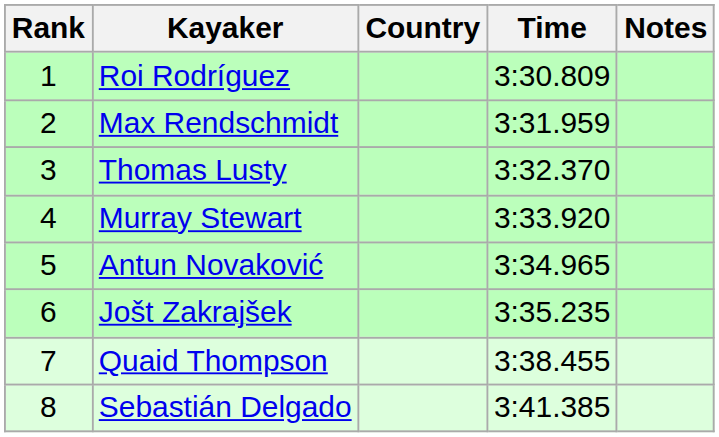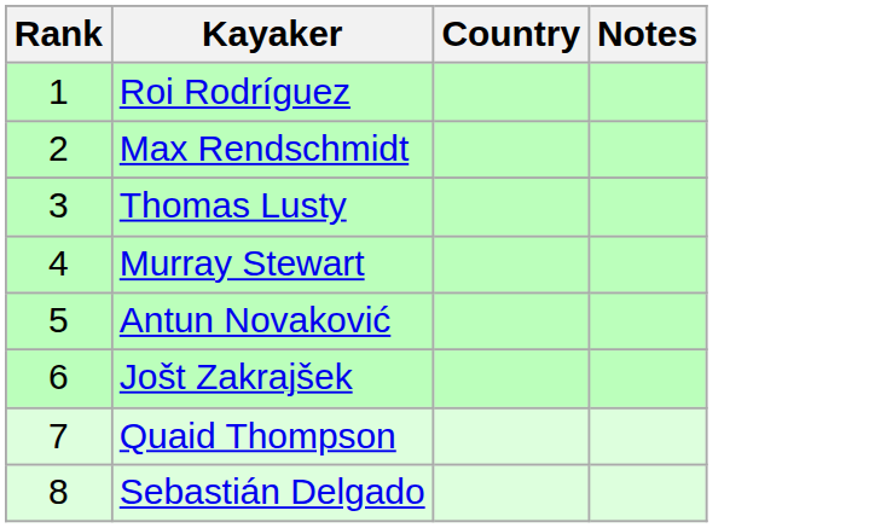 <table class="wikitable" style="text-align:center">
 <tr>
 <th>Rank</th>
 <th>Kayaker</th>
 <th>Country</th>
-<th>Time</th>
 <th>Notes</th>
 </tr>
 <tr bgcolor=bbffbb>
 <td>1</td>
 <td align="left"><a href='#'>Roi Rodríguez</a></td>
 <td align="left"></td>
-<td>3:30.809</td>
 <td></td>
 </tr>
 <tr bgcolor=bbffbb>
 <td>2</td>
 <td align="left"><a href='#'>Max Rendschmidt</a></td>
 <td align="left"></td>
-<td>3:31.959</td>
 <td></td>
 </tr>
 <tr bgcolor=bbffbb>
 <td>3</td>
 <td align="left"><a href='#'>Thomas Lusty</a></td>
 <td align="left"></td>
-<td>3:32.370</td>
 <td></td>
 </tr>
 <tr bgcolor=bbffbb>
 <td>4</td>
 <td align="left"><a href='#'>Murray Stewart</a></td>
 <td align="left"></td>
-<td>3:33.920</td>
 <td></td>
 </tr>
 <tr bgcolor=bbffbb>
 <td>5</td>
 <td align="left"><a href='#'>Antun Novaković</a></td>
 <td align="left"></td>
-<td>3:34.965</td>
 <td></td>
 </tr>
 <tr bgcolor=bbffbb>
 <td>6</td>
 <td align="left"><a href='#'>Jošt Zakrajšek</a></td>
 <td align="left"></td>
-<td>3:35.235</td>
 <td></td>
 </tr>
 <tr bgcolor=ddffdd>
 <td>7</td>
 <td align="left"><a href='#'>Quaid Thompson</a></td>
 <td align="left"></td>
-<td>3:38.455</td>
 <td></td>
 </tr>
 <tr bgcolor=ddffdd>
 <td>8</td>
 <td align="left"><a href='#'>Sebastián Delgado</a></td>
 <td align="left"></td>
-<td>3:41.385</td>
 <td></td>
 </tr>
 </table>
